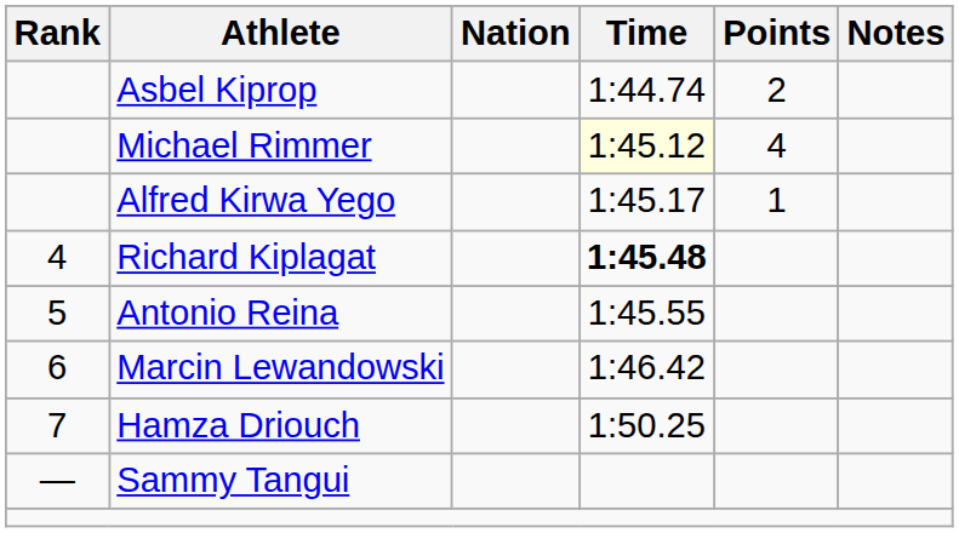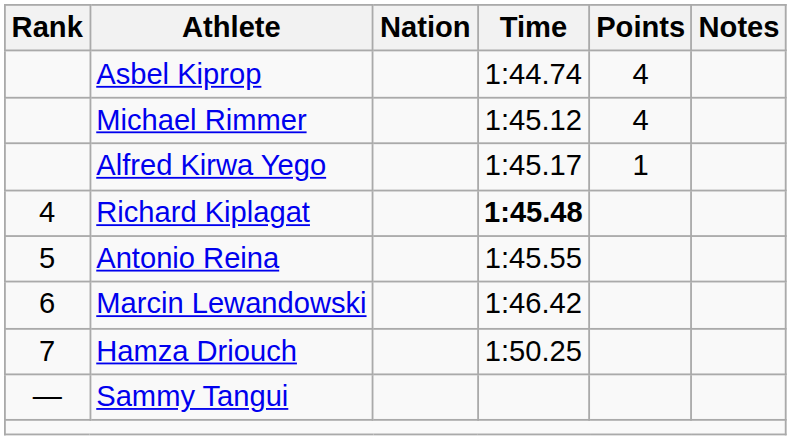 <table class="wikitable mw-datatable sortable" style="text-align:center;">
 <tr>
 <th>Rank</th>
 <th>Athlete</th>
 <th>Nation</th>
 <th>Time</th>
 <th>Points</th>
 <th>Notes</th>
 </tr>
 <tr>
 <td></td>
 <td align=left><a href='#'>Asbel Kiprop</a></td>
 <td align=left></td>
 <td>1:44.74</td>
-<td>2</td>
+<td>4</td>
 <td></td>
 </tr>
 <tr>
 <td></td>
 <td align=left><a href='#'>Michael Rimmer</a></td>
 <td align=left></td>
-<td style="background: lightyellow;">1:45.12</td>
+<td>1:45.12</td>
 <td>4</td>
 <td></td>
 </tr>
 <tr>
 <td></td>
 <td align=left><a href='#'>Alfred Kirwa Yego</a></td>
 <td align=left></td>
 <td>1:45.17</td>
 <td>1</td>
 <td></td>
 </tr>
 <tr>
 <td>4</td>
 <td align=left><a href='#'>Richard Kiplagat</a></td>
 <td align=left></td>
 <td><strong>1:45.48</strong></td>
 <td></td>
 <td></td>
 </tr>
 <tr>
 <td>5</td>
 <td align=left><a href='#'>Antonio Reina</a></td>
 <td align=left></td>
 <td>1:45.55</td>
 <td></td>
 <td></td>
 </tr>
 <tr>
 <td>6</td>
 <td align=left><a href='#'>Marcin Lewandowski</a></td>
 <td align=left></td>
 <td>1:46.42</td>
 <td></td>
 <td></td>
 </tr>
 <tr>
 <td>7</td>
 <td align=left><a href='#'>Hamza Driouch</a></td>
 <td align=left></td>
 <td>1:50.25</td>
 <td></td>
 <td></td>
 </tr>
 <tr>
 <td>—</td>
 <td align=left><a href='#'>Sammy Tangui</a></td>
 <td align=left></td>
 <td></td>
 <td></td>
 <td></td>
 </tr>
 <tr class="sortbottom">
 <td colspan=6></td>
 </tr>
 </table>
